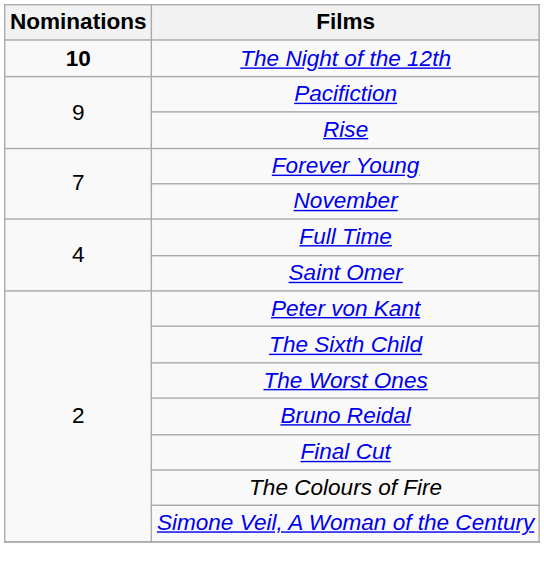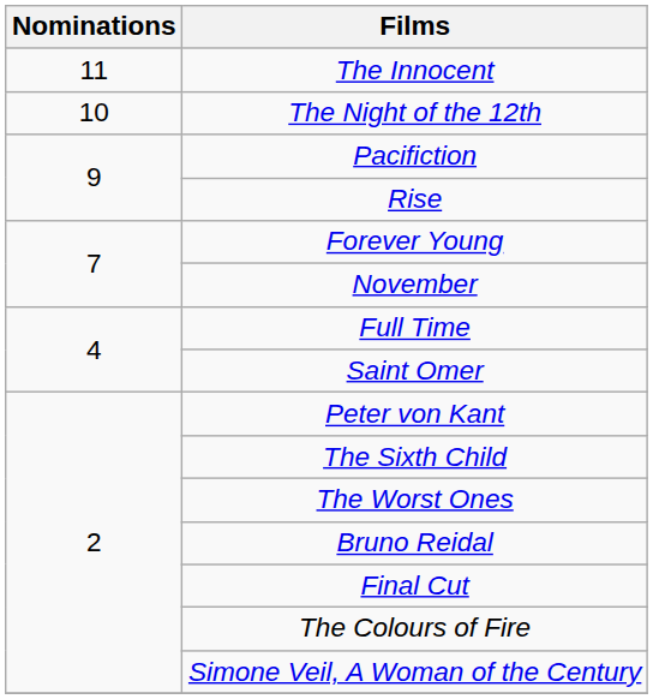 <table class="sortable wikitable" style="text-align:center">
 <tr>
 <th>Nominations</th>
 <th>Films</th>
 </tr>
 <tr>
-<td><strong>10</strong></td>
+<td>11</td>
+<td><em><a href='#'>The Innocent</a></em></td>
+</tr>
+<tr>
+<td>10</td>
 <td><em><a href='#'>The Night of the 12th</a></em></td>
 </tr>
 <tr>
 <td rowspan="2">9</td>
 <td><em><a href='#'>Pacifiction</a></em></td>
 </tr>
 <tr>
 <td><em><a href='#'>Rise</a></em></td>
 </tr>
 <tr>
 <td rowspan="2">7</td>
 <td><em><a href='#'>Forever Young</a></em></td>
 </tr>
 <tr>
 <td><em><a href='#'>November</a></em></td>
 </tr>
 <tr>
 <td rowspan="2">4</td>
 <td><em><a href='#'>Full Time</a></em></td>
 </tr>
 <tr>
 <td><em><a href='#'>Saint Omer</a></em></td>
 </tr>
 <tr>
 <td rowspan="7">2</td>
 <td><em><a href='#'>Peter von Kant</a></em></td>
 </tr>
 <tr>
 <td><em><a href='#'>The Sixth Child</a></em></td>
 </tr>
 <tr>
 <td><em><a href='#'>The Worst Ones</a></em></td>
 </tr>
 <tr>
 <td><em><a href='#'>Bruno Reidal</a></em></td>
 </tr>
 <tr>
 <td><em><a href='#'>Final Cut</a></em></td>
 </tr>
 <tr>
 <td><em>The Colours of Fire</em></td>
 </tr>
 <tr>
 <td><em><a href='#'>Simone Veil, A Woman of the Century</a></em></td>
 </tr>
 <tr>
 </tr>
 </table>
